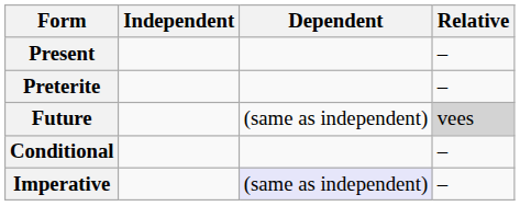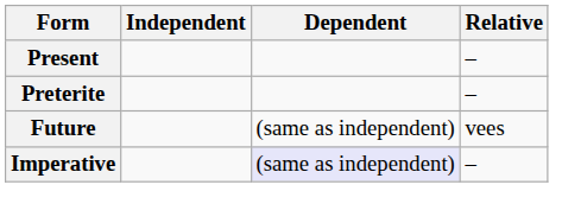 <table class="wikitable">
 <tr>
 <th>Form</th>
 <th>Independent</th>
 <th>Dependent</th>
 <th>Relative</th>
 </tr>
 <tr>
 <th>Present</th>
 <td></td>
 <td></td>
 <td>–</td>
 </tr>
 <tr>
 <th>Preterite</th>
 <td></td>
 <td></td>
 <td>–</td>
 </tr>
 <tr>
 <th>Future</th>
 <td></td>
 <td>(same as independent)</td>
-<td style="background: lightgrey;">vees</td>
-</tr>
-<tr>
-<th>Conditional</th>
-<td></td>
-<td></td>
-<td>–</td>
+<td>vees</td>
 </tr>
 <tr>
 <th>Imperative</th>
 <td></td>
 <td style="background: lavender;">(same as independent)</td>
 <td>–</td>
 </tr>
 </table>
